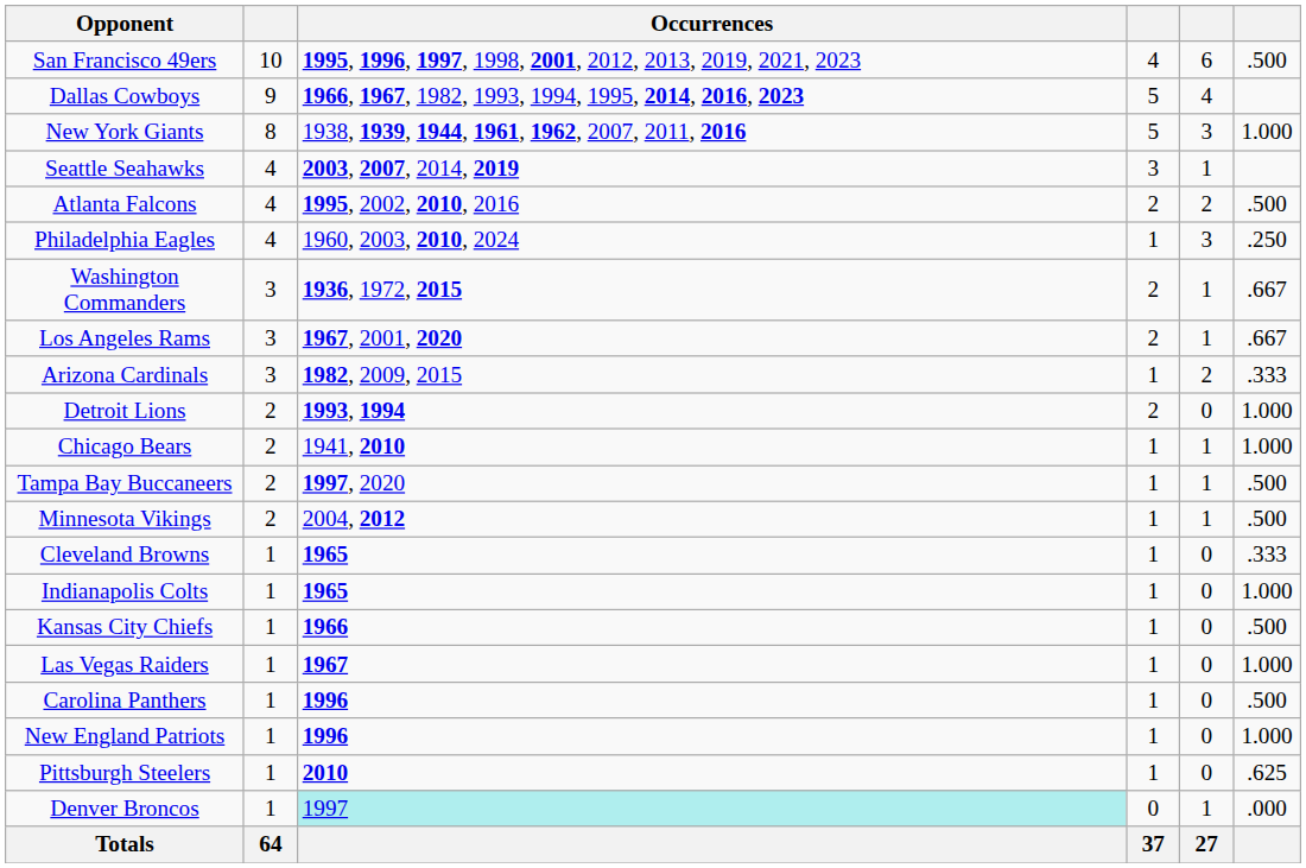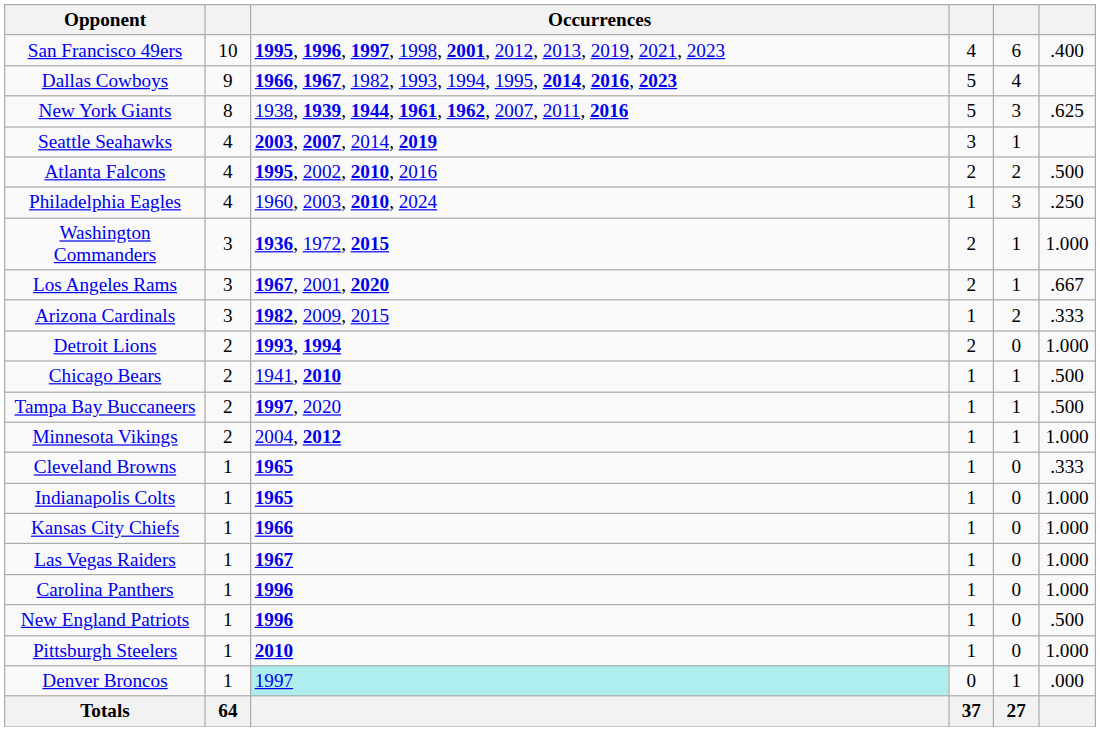 <table class="wikitable sortable" style="text-align: center; width: 72%;">
 <tr>
 <th width="160">Opponent</th>
 <th width="30"></th>
 <th>Occurrences</th>
 <th width="30"></th>
 <th width="30"></th>
 <th width="40"></th>
 </tr>
 <tr>
 <td><a href='#'>San Francisco 49ers</a></td>
 <td>10</td>
 <td style="text-align:left"><strong><a href='#'>1995</a></strong>, <strong><a href='#'>1996</a></strong>, <strong><a href='#'>1997</a></strong>, <a href='#'>1998</a>, <strong><a href='#'>2001</a></strong>, <a href='#'>2012</a>, <a href='#'>2013</a>, <a href='#'>2019</a>, <a href='#'>2021</a>, <a href='#'>2023</a></td>
 <td>4</td>
 <td>6</td>
-<td>.500</td>
+<td>.400</td>
 </tr>
 <tr>
 <td><a href='#'>Dallas Cowboys</a></td>
 <td>9</td>
 <td align=left><strong><a href='#'>1966</a></strong>, <strong><a href='#'>1967</a></strong>, <a href='#'>1982</a>, <a href='#'>1993</a>, <a href='#'>1994</a>, <a href='#'>1995</a>, <strong><a href='#'>2014</a></strong>, <strong><a href='#'>2016</a></strong>, <strong><a href='#'>2023</a></strong></td>
 <td>5</td>
 <td>4</td>
 <td></td>
 </tr>
 <tr>
 <td><a href='#'>New York Giants</a></td>
 <td>8</td>
 <td align=left><a href='#'>1938</a>, <strong><a href='#'>1939</a></strong>, <strong><a href='#'>1944</a></strong>, <strong><a href='#'>1961</a></strong>, <strong><a href='#'>1962</a></strong>, <a href='#'>2007</a>, <a href='#'>2011</a>, <strong><a href='#'>2016</a></strong></td>
 <td>5</td>
 <td>3</td>
-<td>1.000</td>
+<td>.625</td>
 </tr>
 <tr>
 <td><a href='#'>Seattle Seahawks</a></td>
 <td>4</td>
 <td align=left><strong><a href='#'>2003</a></strong>, <strong><a href='#'>2007</a></strong>, <a href='#'>2014</a>, <strong><a href='#'>2019</a></strong></td>
 <td>3</td>
 <td>1</td>
 <td></td>
 </tr>
 <tr>
 <td><a href='#'>Atlanta Falcons</a></td>
 <td>4</td>
 <td align=left><strong><a href='#'>1995</a></strong>, <a href='#'>2002</a>, <strong><a href='#'>2010</a></strong>, <a href='#'>2016</a></td>
 <td>2</td>
 <td>2</td>
 <td>.500</td>
 </tr>
 <tr>
 <td><a href='#'>Philadelphia Eagles</a></td>
 <td>4</td>
 <td style="text-align:left"><a href='#'>1960</a>, <a href='#'>2003</a>, <strong><a href='#'>2010</a></strong>, <a href='#'>2024</a></td>
 <td>1</td>
 <td>3</td>
 <td>.250</td>
 </tr>
 <tr>
 <td><a href='#'>Washington Commanders</a></td>
 <td>3</td>
 <td align=left><strong><a href='#'>1936</a></strong>, <a href='#'>1972</a>, <strong><a href='#'>2015</a></strong></td>
 <td>2</td>
 <td>1</td>
-<td>.667</td>
+<td>1.000</td>
 </tr>
 <tr>
 <td><a href='#'>Los Angeles Rams</a></td>
 <td>3</td>
 <td style="text-align:left"><strong><a href='#'>1967</a></strong>, <a href='#'>2001</a>, <strong><a href='#'>2020</a></strong></td>
 <td>2</td>
 <td>1</td>
 <td>.667</td>
 </tr>
 <tr>
 <td><a href='#'>Arizona Cardinals</a></td>
 <td>3</td>
 <td align=left><strong><a href='#'>1982</a></strong>, <a href='#'>2009</a>, <a href='#'>2015</a></td>
 <td>1</td>
 <td>2</td>
 <td>.333</td>
 </tr>
 <tr>
 <td><a href='#'>Detroit Lions</a></td>
 <td>2</td>
 <td align=left><strong><a href='#'>1993</a></strong>, <strong><a href='#'>1994</a></strong></td>
 <td>2</td>
 <td>0</td>
 <td>1.000</td>
 </tr>
 <tr>
 <td><a href='#'>Chicago Bears</a></td>
 <td>2</td>
 <td align=left><a href='#'>1941</a>, <strong><a href='#'>2010</a></strong></td>
 <td>1</td>
 <td>1</td>
-<td>1.000</td>
+<td>.500</td>
 </tr>
 <tr>
 <td><a href='#'>Tampa Bay Buccaneers</a></td>
 <td>2</td>
 <td style="text-align:left"><strong><a href='#'>1997</a></strong>, <a href='#'>2020</a></td>
 <td>1</td>
 <td>1</td>
 <td>.500</td>
 </tr>
 <tr>
 <td><a href='#'>Minnesota Vikings</a></td>
 <td>2</td>
 <td style="text-align:left"><a href='#'>2004</a>, <strong><a href='#'>2012</a></strong></td>
 <td>1</td>
 <td>1</td>
-<td>.500</td>
+<td>1.000</td>
 </tr>
 <tr>
 <td><a href='#'>Cleveland Browns</a></td>
 <td>1</td>
 <td style="text-align:left"><strong><a href='#'>1965</a></strong></td>
 <td>1</td>
 <td>0</td>
 <td>.333</td>
 </tr>
 <tr>
 <td><a href='#'>Indianapolis Colts</a></td>
 <td>1</td>
 <td align=left><strong><a href='#'>1965</a></strong></td>
 <td>1</td>
 <td>0</td>
 <td>1.000</td>
 </tr>
 <tr>
 <td><a href='#'>Kansas City Chiefs</a></td>
 <td>1</td>
 <td style="text-align:left"><strong><a href='#'>1966</a></strong></td>
 <td>1</td>
 <td>0</td>
-<td>.500</td>
+<td>1.000</td>
 </tr>
 <tr>
 <td><a href='#'>Las Vegas Raiders</a></td>
 <td>1</td>
 <td style="text-align:left"><strong><a href='#'>1967</a></strong></td>
 <td>1</td>
 <td>0</td>
 <td>1.000</td>
 </tr>
 <tr>
 <td><a href='#'>Carolina Panthers</a></td>
 <td>1</td>
 <td align=left><strong><a href='#'>1996</a></strong></td>
 <td>1</td>
 <td>0</td>
-<td>.500</td>
+<td>1.000</td>
 </tr>
 <tr>
 <td><a href='#'>New England Patriots</a></td>
 <td>1</td>
 <td align=left><strong><a href='#'>1996</a></strong></td>
 <td>1</td>
 <td>0</td>
-<td>1.000</td>
+<td>.500</td>
 </tr>
 <tr>
 <td><a href='#'>Pittsburgh Steelers</a></td>
 <td>1</td>
 <td align=left><strong><a href='#'>2010</a></strong></td>
 <td>1</td>
 <td>0</td>
-<td>.625</td>
+<td>1.000</td>
 </tr>
 <tr>
 <td><a href='#'>Denver Broncos</a></td>
 <td>1</td>
 <td align=left style="background: paleturquoise;"><a href='#'>1997</a></td>
 <td>0</td>
 <td>1</td>
 <td>.000</td>
 </tr>
 <tr>
 <th>Totals</th>
 <th>64</th>
 <th></th>
 <th>37</th>
 <th>27</th>
 <th></th>
 </tr>
 </table>
